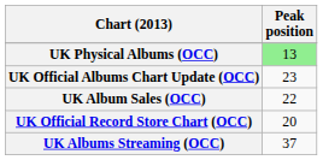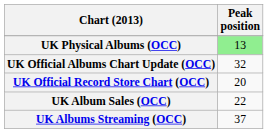 <table class="wikitable sortable plainrowheaders" style="text-align:center">
 <tr>
 <th scope="col">Chart (2013)</th>
 <th scope="col">Peak<br>position</th>
 </tr>
 <tr>
 </tr>
 <tr>
 </tr>
 <tr>
 </tr>
 <tr>
 </tr>
 <tr>
 <th scope="row">UK Physical Albums (<a href='#'>OCC</a>)</th>
 <td style="background: lightgreen;">13</td>
 </tr>
 <tr>
 <th scope="row">UK Official Albums Chart Update (<a href='#'>OCC</a>)</th>
-<td>23</td>
+<td>32</td>
+</tr>
+<tr>
+<th scope="row"><a href='#'>UK Official Record Store Chart</a> (<a href='#'>OCC</a>)</th>
+<td>20</td>
 </tr>
 <tr>
 <th scope="row">UK Album Sales (<a href='#'>OCC</a>)</th>
 <td>22</td>
 </tr>
 <tr>
-<th scope="row"><a href='#'>UK Official Record Store Chart</a> (<a href='#'>OCC</a>)</th>
-<td>20</td>
-</tr>
-<tr>
 <th scope="row"><a href='#'>UK Albums Streaming</a> (<a href='#'>OCC</a>)</th>
 <td>37</td>
 </tr>
 </table>
